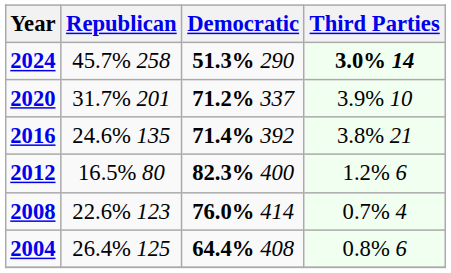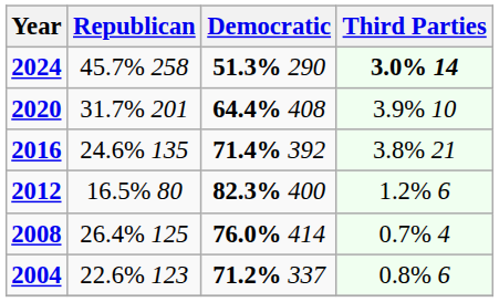 <table class="wikitable" style="float:right; font-size:95%;">
 <tr>
 <th>Year</th>
 <th><a href='#'>Republican</a></th>
 <th><a href='#'>Democratic</a></th>
 <th><a href='#'>Third Parties</a></th>
 </tr>
 <tr>
 <td style="text-align:center;" ><strong><a href='#'>2024</a></strong></td>
 <td style="text-align:center;" >45.7% <em>258</em></td>
 <td style="text-align:center;" ><strong>51.3%</strong>  <em>290</em></td>
 <td style="text-align:center; background:honeyDew;"><strong>3.0% <em>14</em></strong></td>
 </tr>
 <tr>
 <td style="text-align:center;" ><strong><a href='#'>2020</a></strong></td>
 <td style="text-align:center;" >31.7% <em>201</em></td>
-<td style="text-align:center;" ><strong>71.2%</strong>   <em>337</em></td>
+<td style="text-align:center;" ><strong>64.4%</strong>  <em>408</em></td>
 <td style="text-align:center; background:honeyDew;">3.9% <em>10</em></td>
 </tr>
 <tr>
 <td style="text-align:center;" ><strong><a href='#'>2016</a></strong></td>
 <td style="text-align:center;" >24.6% <em>135</em></td>
 <td style="text-align:center;" ><strong>71.4%</strong> <em>392</em></td>
 <td style="text-align:center; background:honeyDew;">3.8% <em>21</em></td>
 </tr>
 <tr>
 <td style="text-align:center;" ><strong><a href='#'>2012</a></strong></td>
 <td style="text-align:center;" >16.5% <em>80</em></td>
 <td style="text-align:center;" ><strong>82.3%</strong> <em>400</em></td>
 <td style="text-align:center; background:honeyDew;">1.2% <em>6</em></td>
 </tr>
 <tr>
 <td style="text-align:center;" ><strong><a href='#'>2008</a></strong></td>
-<td style="text-align:center;" >22.6%  <em>123</em></td>
+<td style="text-align:center;" >26.4% <em>125</em></td>
 <td style="text-align:center;" ><strong>76.0%</strong> <em>414</em></td>
 <td style="text-align:center; background:honeyDew;">0.7% <em>4</em></td>
 </tr>
 <tr>
 <td style="text-align:center;" ><strong><a href='#'>2004</a></strong></td>
-<td style="text-align:center;" >26.4% <em>125</em></td>
-<td style="text-align:center;" ><strong>64.4%</strong>  <em>408</em></td>
+<td style="text-align:center;" >22.6%  <em>123</em></td>
+<td style="text-align:center;" ><strong>71.2%</strong>   <em>337</em></td>
 <td style="text-align:center; background:honeyDew;">0.8% <em>6</em></td>
 </tr>
 <tr>
 </tr>
 </table>
